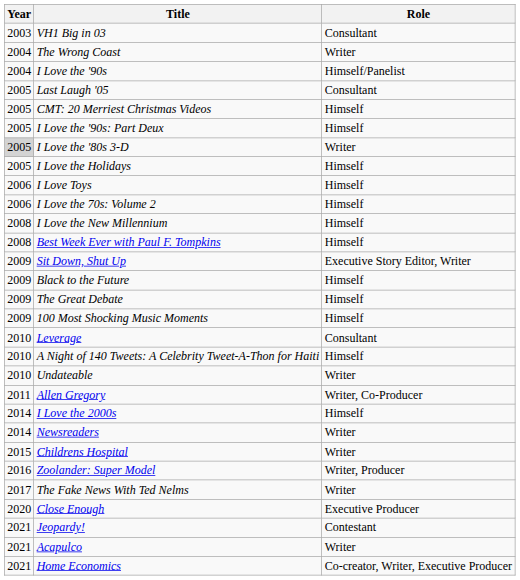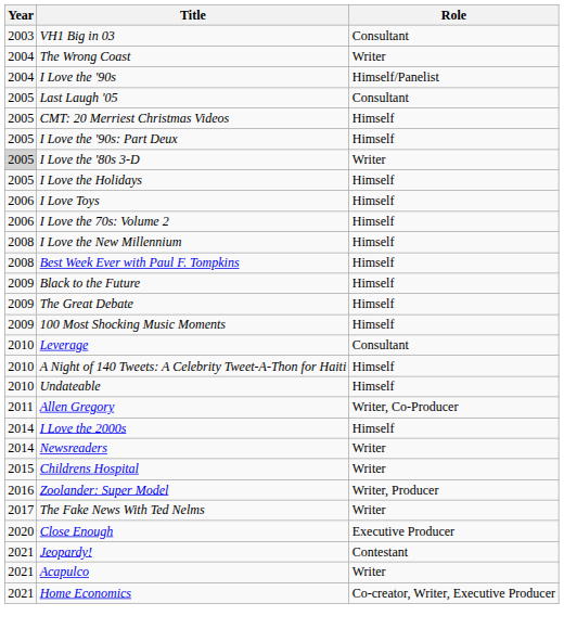 <table class="wikitable">
 <tr>
 <th>Year</th>
 <th>Title</th>
 <th>Role</th>
 </tr>
 <tr>
 <td>2003</td>
 <td><em>VH1 Big in 03</em></td>
 <td>Consultant</td>
 </tr>
 <tr>
 <td>2004</td>
 <td><em>The Wrong Coast</em></td>
 <td>Writer</td>
 </tr>
 <tr>
 <td>2004</td>
 <td><em>I Love the '90s</em></td>
 <td>Himself/Panelist</td>
 </tr>
 <tr>
 <td>2005</td>
 <td><em>Last Laugh '05</em></td>
 <td>Consultant</td>
 </tr>
 <tr>
 <td>2005</td>
 <td><em>CMT: 20 Merriest Christmas Videos</em></td>
 <td>Himself</td>
 </tr>
 <tr>
 <td>2005</td>
 <td><em>I Love the '90s: Part Deux</em></td>
 <td>Himself</td>
 </tr>
 <tr>
 <td style="background: lightgrey;">2005</td>
 <td><em>I Love the '80s 3-D</em></td>
 <td>Writer</td>
 </tr>
 <tr>
 <td>2005</td>
 <td><em>I Love the Holidays</em></td>
 <td>Himself</td>
 </tr>
 <tr>
 <td>2006</td>
 <td><em>I Love Toys</em></td>
 <td>Himself</td>
 </tr>
 <tr>
 <td>2006</td>
 <td><em>I Love the 70s: Volume 2</em></td>
 <td>Himself</td>
 </tr>
 <tr>
 <td>2008</td>
 <td><em>I Love the New Millennium</em></td>
 <td>Himself</td>
 </tr>
 <tr>
 <td>2008</td>
 <td><em><a href='#'>Best Week Ever with Paul F. Tompkins</a></em></td>
 <td>Himself</td>
 </tr>
 <tr>
 <td>2009</td>
-<td><em><a href='#'>Sit Down, Shut Up</a></em></td>
-<td>Executive Story Editor, Writer</td>
-</tr>
-<tr>
-<td>2009</td>
 <td><em>Black to the Future</em></td>
 <td>Himself</td>
 </tr>
 <tr>
 <td>2009</td>
 <td><em>The Great Debate</em></td>
 <td>Himself</td>
 </tr>
 <tr>
 <td>2009</td>
 <td><em>100 Most Shocking Music Moments</em></td>
 <td>Himself</td>
 </tr>
 <tr>
 <td>2010</td>
 <td><em><a href='#'>Leverage</a></em></td>
 <td>Consultant</td>
 </tr>
 <tr>
 <td>2010</td>
 <td><em>A Night of 140 Tweets: A Celebrity Tweet-A-Thon for Haiti</em></td>
 <td>Himself</td>
 </tr>
 <tr>
 <td>2010</td>
 <td><em>Undateable</em></td>
-<td>Writer</td>
+<td>Himself</td>
 </tr>
 <tr>
 <td>2011</td>
 <td><em><a href='#'>Allen Gregory</a></em></td>
 <td>Writer, Co-Producer</td>
 </tr>
 <tr>
 <td>2014</td>
 <td><em><a href='#'>I Love the 2000s</a></em></td>
 <td>Himself</td>
 </tr>
 <tr>
 <td>2014</td>
 <td><em><a href='#'>Newsreaders</a></em></td>
 <td>Writer</td>
 </tr>
 <tr>
 <td>2015</td>
 <td><em><a href='#'>Childrens Hospital</a></em></td>
 <td>Writer</td>
 </tr>
 <tr>
 <td>2016</td>
 <td><em><a href='#'>Zoolander: Super Model</a></em></td>
 <td>Writer, Producer</td>
 </tr>
 <tr>
 <td>2017</td>
 <td><em>The Fake News With Ted Nelms</em></td>
 <td>Writer</td>
 </tr>
 <tr>
 <td>2020</td>
 <td><em><a href='#'>Close Enough</a></em></td>
 <td>Executive Producer</td>
 </tr>
 <tr>
 <td>2021</td>
 <td><em><a href='#'>Jeopardy!</a></em></td>
 <td>Contestant</td>
 </tr>
 <tr>
 <td>2021</td>
 <td><em><a href='#'>Acapulco</a></em></td>
 <td>Writer</td>
 </tr>
 <tr>
 <td>2021</td>
 <td><em><a href='#'>Home Economics</a></em></td>
 <td>Co-creator, Writer, Executive Producer</td>
 </tr>
 </table>
